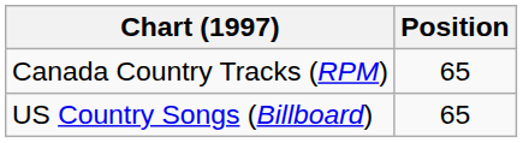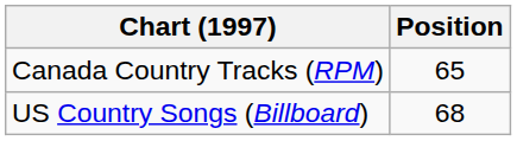 <table class="wikitable sortable">
 <tr>
 <th scope="col">Chart (1997)</th>
 <th scope="col">Position</th>
 </tr>
 <tr>
 <td>Canada Country Tracks (<em><a href='#'>RPM</a></em>)</td>
 <td align="center">65</td>
 </tr>
 <tr>
 <td>US <a href='#'>Country Songs</a> (<em><a href='#'>Billboard</a></em>)</td>
-<td align="center">65</td>
+<td align="center">68</td>
 </tr>
 </table>
